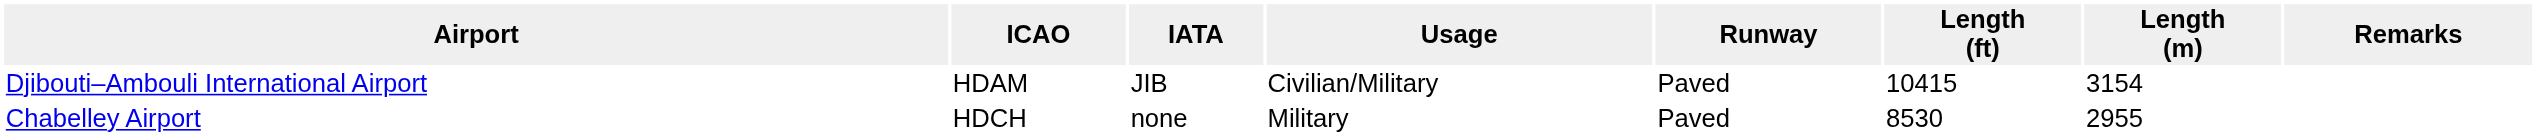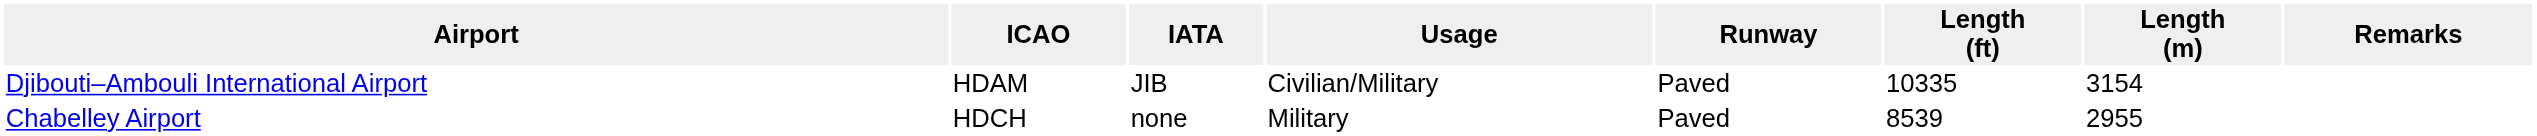 <table style="width:100%; margin:auto;"  cellpadding="1">
 <tr>
 <th style="background:#efefef;">Airport</th>
 <th style="background:#efefef;">ICAO</th>
 <th style="background:#efefef;">IATA</th>
 <th style="background:#efefef;">Usage</th>
 <th style="background:#efefef;">Runway</th>
 <th style="background:#efefef;">Length<br>(ft)</th>
 <th style="background:#efefef;">Length<br>(m)</th>
 <th style="background:#efefef;">Remarks</th>
 </tr>
 <tr>
 <td><a href='#'>Djibouti–Ambouli International Airport</a></td>
 <td>HDAM</td>
 <td>JIB</td>
 <td>Civilian/Military</td>
 <td>Paved</td>
-<td>10415</td>
+<td>10335</td>
 <td>3154</td>
 <td></td>
 </tr>
 <tr>
 <td><a href='#'>Chabelley Airport</a></td>
 <td>HDCH</td>
 <td>none</td>
 <td>Military</td>
 <td>Paved</td>
-<td>8530</td>
+<td>8539</td>
 <td>2955</td>
 <td></td>
 </tr>
 </table>
